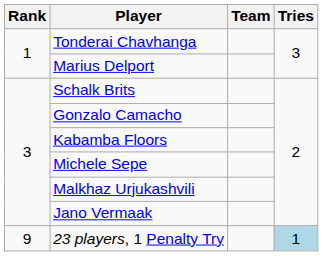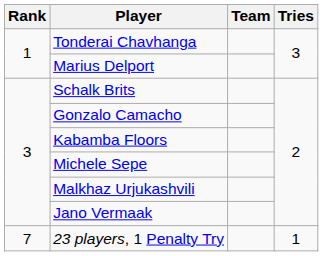 <table class="wikitable">
 <tr>
 <th>Rank</th>
 <th>Player</th>
 <th>Team</th>
 <th>Tries</th>
 </tr>
 <tr>
 <td rowspan=2 align=center>1</td>
 <td><a href='#'>Tonderai Chavhanga</a></td>
 <td></td>
 <td rowspan=2 align=center>3</td>
 </tr>
 <tr>
 <td><a href='#'>Marius Delport</a></td>
 <td></td>
 </tr>
 <tr>
 <td rowspan=6 align=center>3</td>
 <td><a href='#'>Schalk Brits</a></td>
 <td></td>
 <td rowspan=6 align=center>2</td>
 </tr>
 <tr>
 <td><a href='#'>Gonzalo Camacho</a></td>
 <td></td>
 </tr>
 <tr>
 <td><a href='#'>Kabamba Floors</a></td>
 <td></td>
 </tr>
 <tr>
 <td><a href='#'>Michele Sepe</a></td>
 <td></td>
 </tr>
 <tr>
 <td><a href='#'>Malkhaz Urjukashvili</a></td>
 <td></td>
 </tr>
 <tr>
 <td><a href='#'>Jano Vermaak</a></td>
 <td></td>
 </tr>
 <tr>
-<td rowspan=1 align=center>9</td>
+<td rowspan=1 align=center>7</td>
 <td><em>23 players</em>, 1 <a href='#'>Penalty Try</a></td>
 <td></td>
-<td rowspan=1 align=center style="background: lightblue;">1</td>
+<td rowspan=1 align=center>1</td>
 </tr>
 </table>
